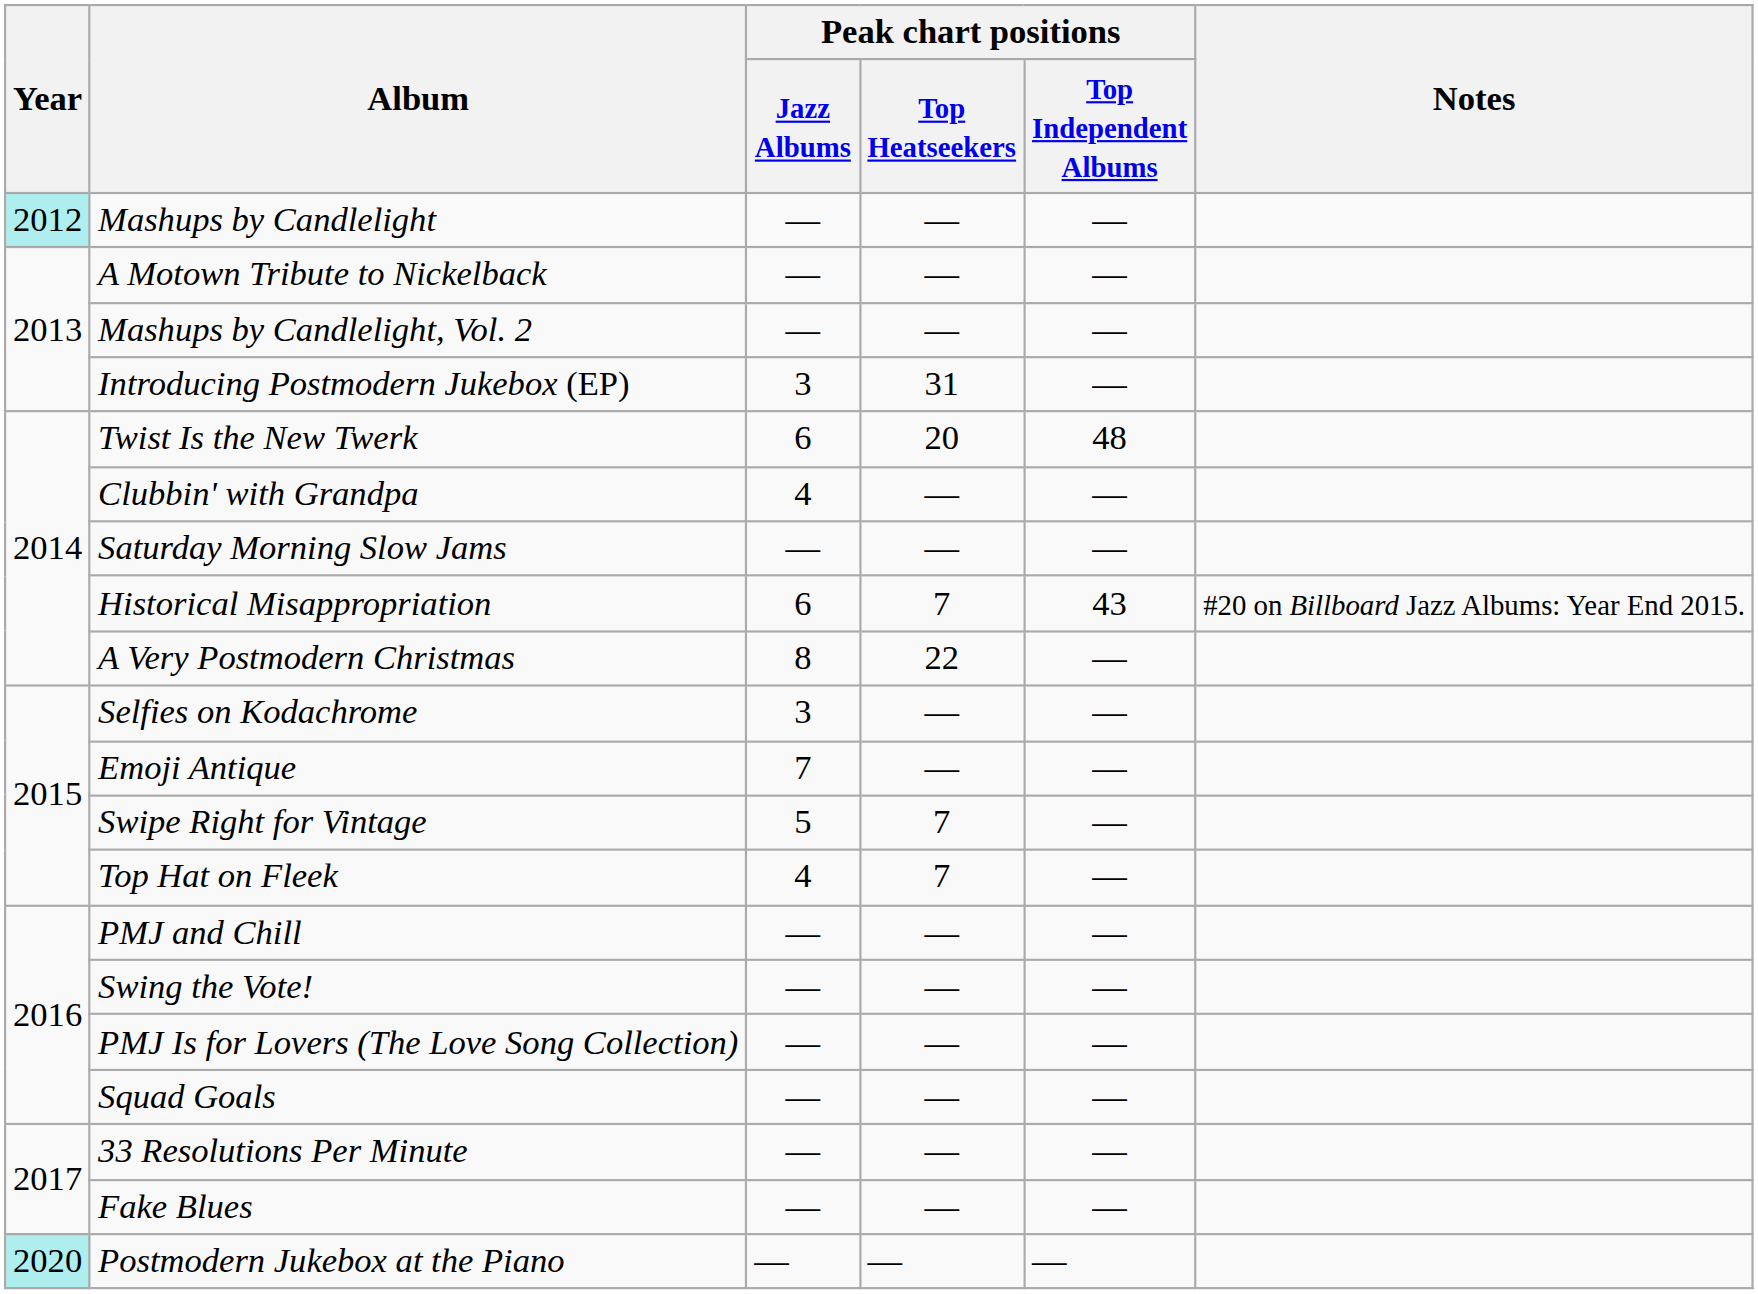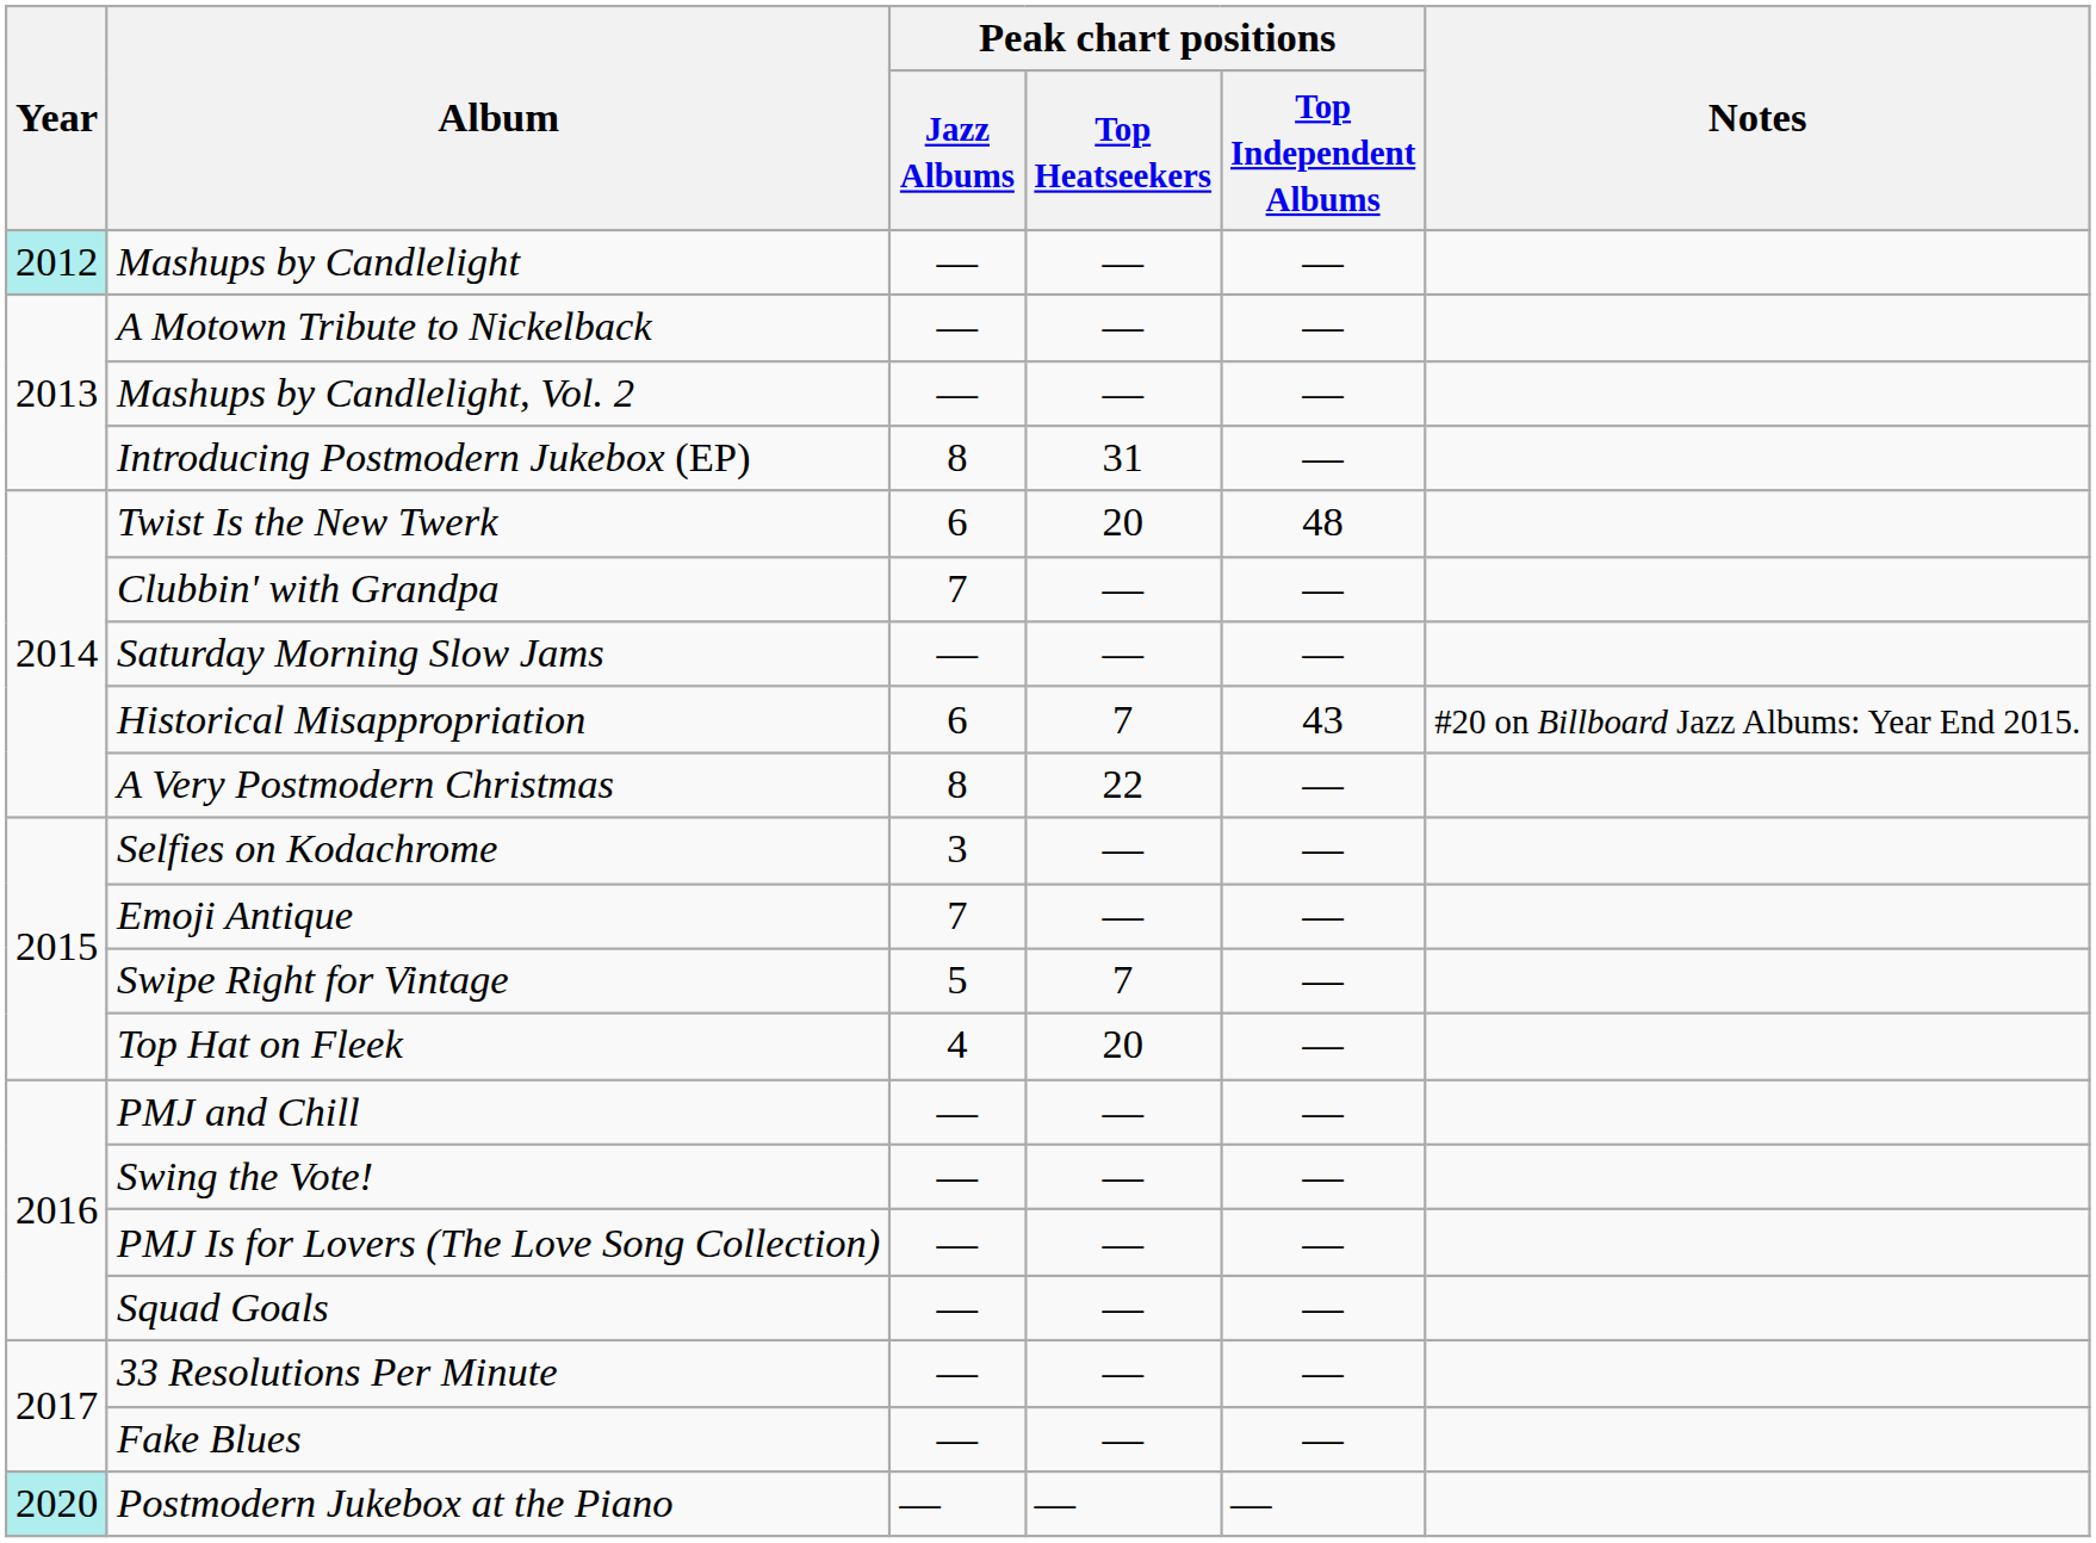 <table class="wikitable">
 <tr>
 <th rowspan="2">Year</th>
 <th rowspan="2">Album</th>
 <th colspan="3">Peak chart positions</th>
 <th rowspan="2">Notes</th>
 </tr>
 <tr>
 <th width="45"><small><a href='#'>Jazz Albums</a></small></th>
 <th width="45"><small><a href='#'>Top Heatseekers</a></small></th>
 <th width="45"><small><a href='#'>Top Independent Albums</a></small></th>
 </tr>
 <tr>
 <td style="background: paleturquoise;">2012</td>
 <td><em>Mashups by Candlelight</em></td>
 <td align="center">—</td>
 <td align="center">—</td>
 <td align="center">—</td>
 <td></td>
 </tr>
 <tr>
 <td rowspan="3">2013</td>
 <td><em>A Motown Tribute to Nickelback</em></td>
 <td align="center">—</td>
 <td align="center">—</td>
 <td align="center">—</td>
 <td></td>
 </tr>
 <tr>
 <td><em>Mashups by Candlelight, Vol. 2</em></td>
 <td align="center">—</td>
 <td align="center">—</td>
 <td align="center">—</td>
 <td></td>
 </tr>
 <tr>
 <td><em>Introducing Postmodern Jukebox</em> (EP)</td>
-<td align="center">3</td>
+<td align="center">8</td>
 <td align="center">31</td>
 <td align="center">—</td>
 <td></td>
 </tr>
 <tr>
 <td rowspan="5">2014</td>
 <td><em>Twist Is the New Twerk</em></td>
 <td align="center">6</td>
 <td align="center">20</td>
 <td align="center">48</td>
 <td></td>
 </tr>
 <tr>
 <td><em>Clubbin' with Grandpa</em></td>
-<td align="center">4</td>
+<td align="center">7</td>
 <td align="center">—</td>
 <td align="center">—</td>
 <td></td>
 </tr>
 <tr>
 <td><em>Saturday Morning Slow Jams</em></td>
 <td align="center">—</td>
 <td align="center">—</td>
 <td align="center">—</td>
 <td></td>
 </tr>
 <tr>
 <td><em>Historical Misappropriation</em></td>
 <td align="center">6</td>
 <td align="center">7</td>
 <td align="center">43</td>
 <td><small>#20 on <em>Billboard</em> Jazz Albums: Year End 2015.</small></td>
 </tr>
 <tr>
 <td><em>A Very Postmodern Christmas</em></td>
 <td align="center">8</td>
 <td align="center">22</td>
 <td align="center">—</td>
 <td></td>
 </tr>
 <tr>
 <td rowspan="4">2015</td>
 <td><em>Selfies on Kodachrome</em></td>
 <td align="center">3</td>
 <td align="center">—</td>
 <td align="center">—</td>
 <td></td>
 </tr>
 <tr>
 <td><em>Emoji Antique</em></td>
 <td align="center">7</td>
 <td align="center">—</td>
 <td align="center">—</td>
 <td></td>
 </tr>
 <tr>
 <td><em>Swipe Right for Vintage</em></td>
 <td align="center">5</td>
 <td align="center">7</td>
 <td align="center">—</td>
 <td></td>
 </tr>
 <tr>
 <td><em>Top Hat on Fleek</em></td>
 <td align="center">4</td>
-<td align="center">7</td>
+<td align="center">20</td>
 <td align="center">—</td>
 <td></td>
 </tr>
 <tr>
 <td rowspan="4">2016</td>
 <td><em>PMJ and Chill</em></td>
 <td align="center">—</td>
 <td align="center">—</td>
 <td align="center">—</td>
 <td></td>
 </tr>
 <tr>
 <td><em>Swing the Vote!</em></td>
 <td align="center">—</td>
 <td align="center">—</td>
 <td align="center">—</td>
 <td></td>
 </tr>
 <tr>
 <td><em>PMJ Is for Lovers (The Love Song Collection)</em></td>
 <td align="center">—</td>
 <td align="center">—</td>
 <td align="center">—</td>
 <td></td>
 </tr>
 <tr>
 <td><em>Squad Goals</em></td>
 <td align="center">—</td>
 <td align="center">—</td>
 <td align="center">—</td>
 <td></td>
 </tr>
 <tr>
 <td rowspan="2">2017</td>
 <td><em>33 Resolutions Per Minute</em></td>
 <td align="center">—</td>
 <td align="center">—</td>
 <td align="center">—</td>
 <td></td>
 </tr>
 <tr>
 <td><em>Fake Blues</em></td>
 <td align="center">—</td>
 <td align="center">—</td>
 <td align="center">—</td>
 <td></td>
 </tr>
 <tr>
 <td style="background: paleturquoise;">2020</td>
 <td><em>Postmodern Jukebox at the Piano</em></td>
 <td>—</td>
 <td>—</td>
 <td>—</td>
 <td></td>
 </tr>
 </table>
